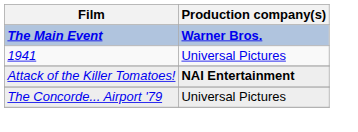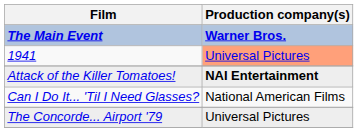 <table class="wikitable sortable plainrowheaders">
 <tr>
 <th>Film</th>
 <th class="unsortable">Production company(s)</th>
 </tr>
 <tr style="background:#B0C4DE">
 <td><strong><em><a href='#'>The Main Event</a></em></strong></td>
 <td><strong><a href='#'>Warner Bros.</a></strong></td>
 </tr>
 <tr>
 <td><em><a href='#'>1941</a></em></td>
-<td><a href='#'>Universal Pictures</a></td>
+<td style="background: lightsalmon;"><a href='#'>Universal Pictures</a></td>
 </tr>
 <tr>
 </tr>
 <tr style="background:#eee;">
 <td><em><a href='#'>Attack of the Killer Tomatoes!</a></em></td>
 <td><strong>NAI Entertainment</strong></td>
+</tr>
+<tr>
+<td><em><a href='#'>Can I Do It... 'Til I Need Glasses?</a></em></td>
+<td>National American Films</td>
 </tr>
 <tr>
 </tr>
 <tr style="background:#eee;">
 <td><em><a href='#'>The Concorde... Airport '79</a></em></td>
 <td>Universal Pictures</td>
 </tr>
 <tr>
 </tr>
 </table>
